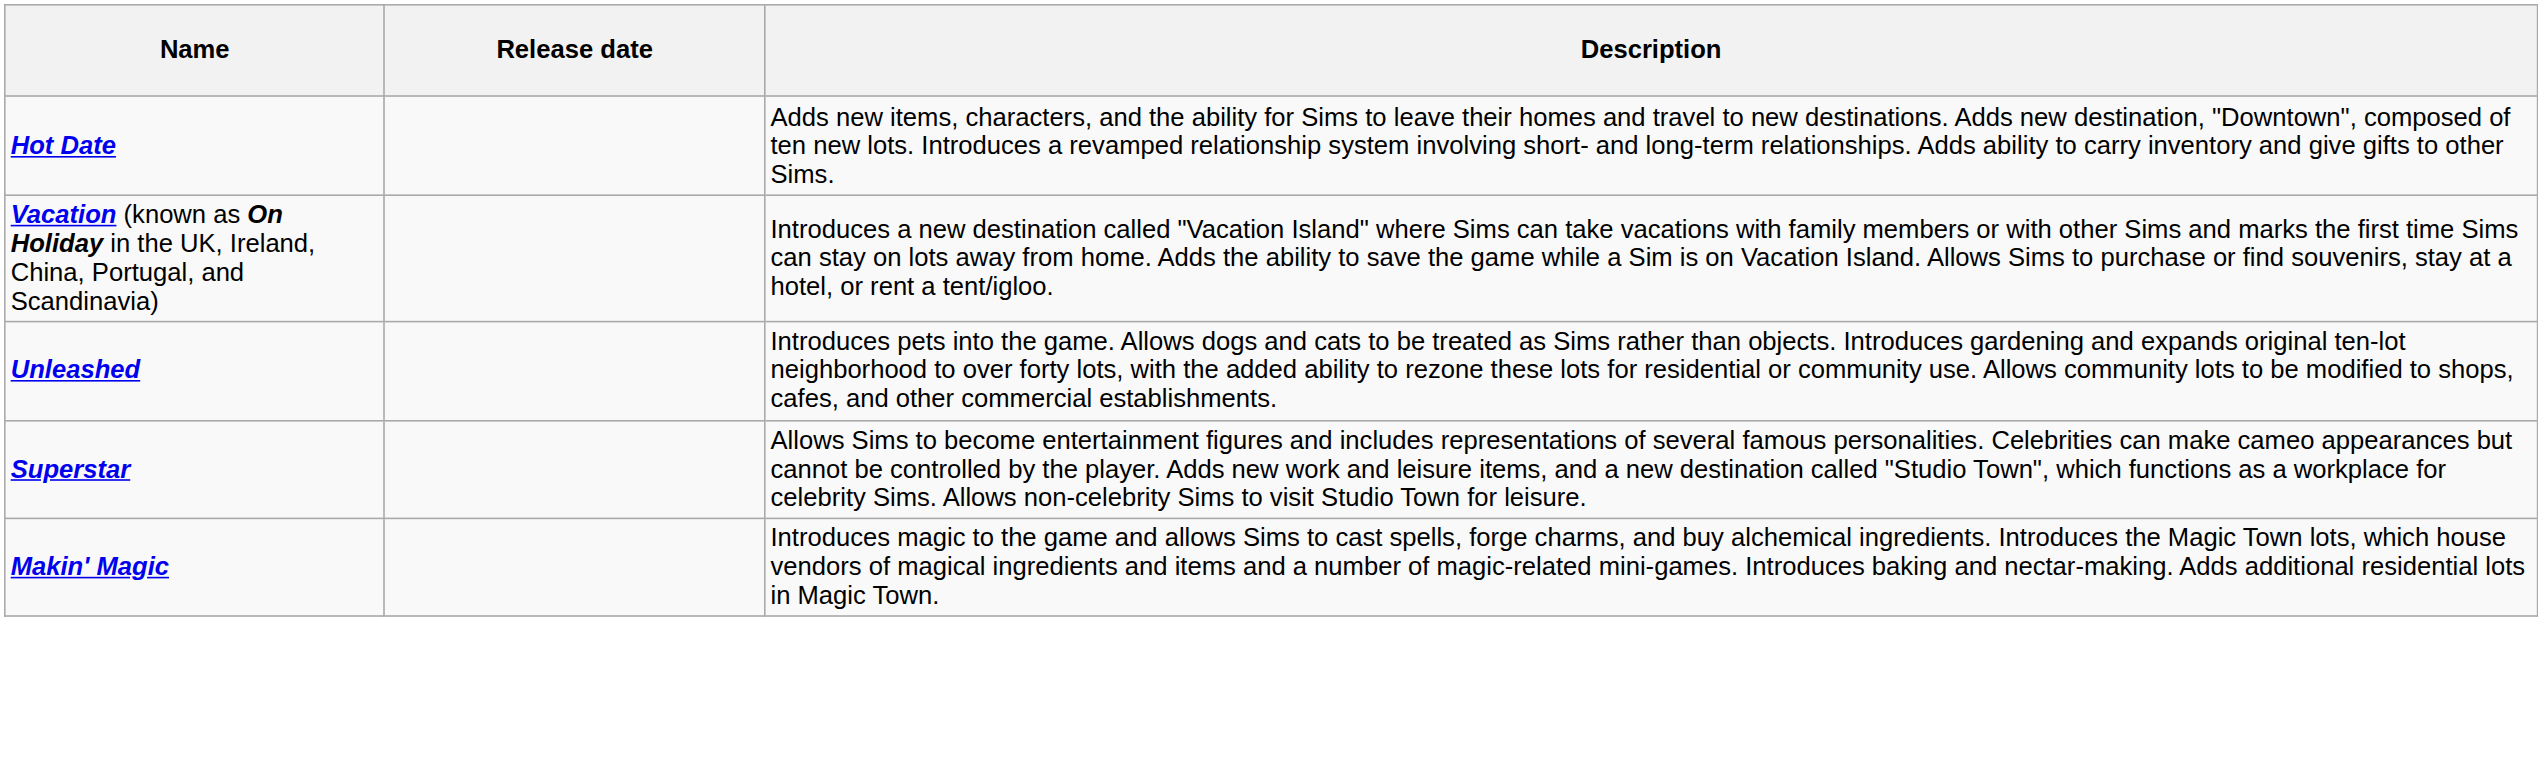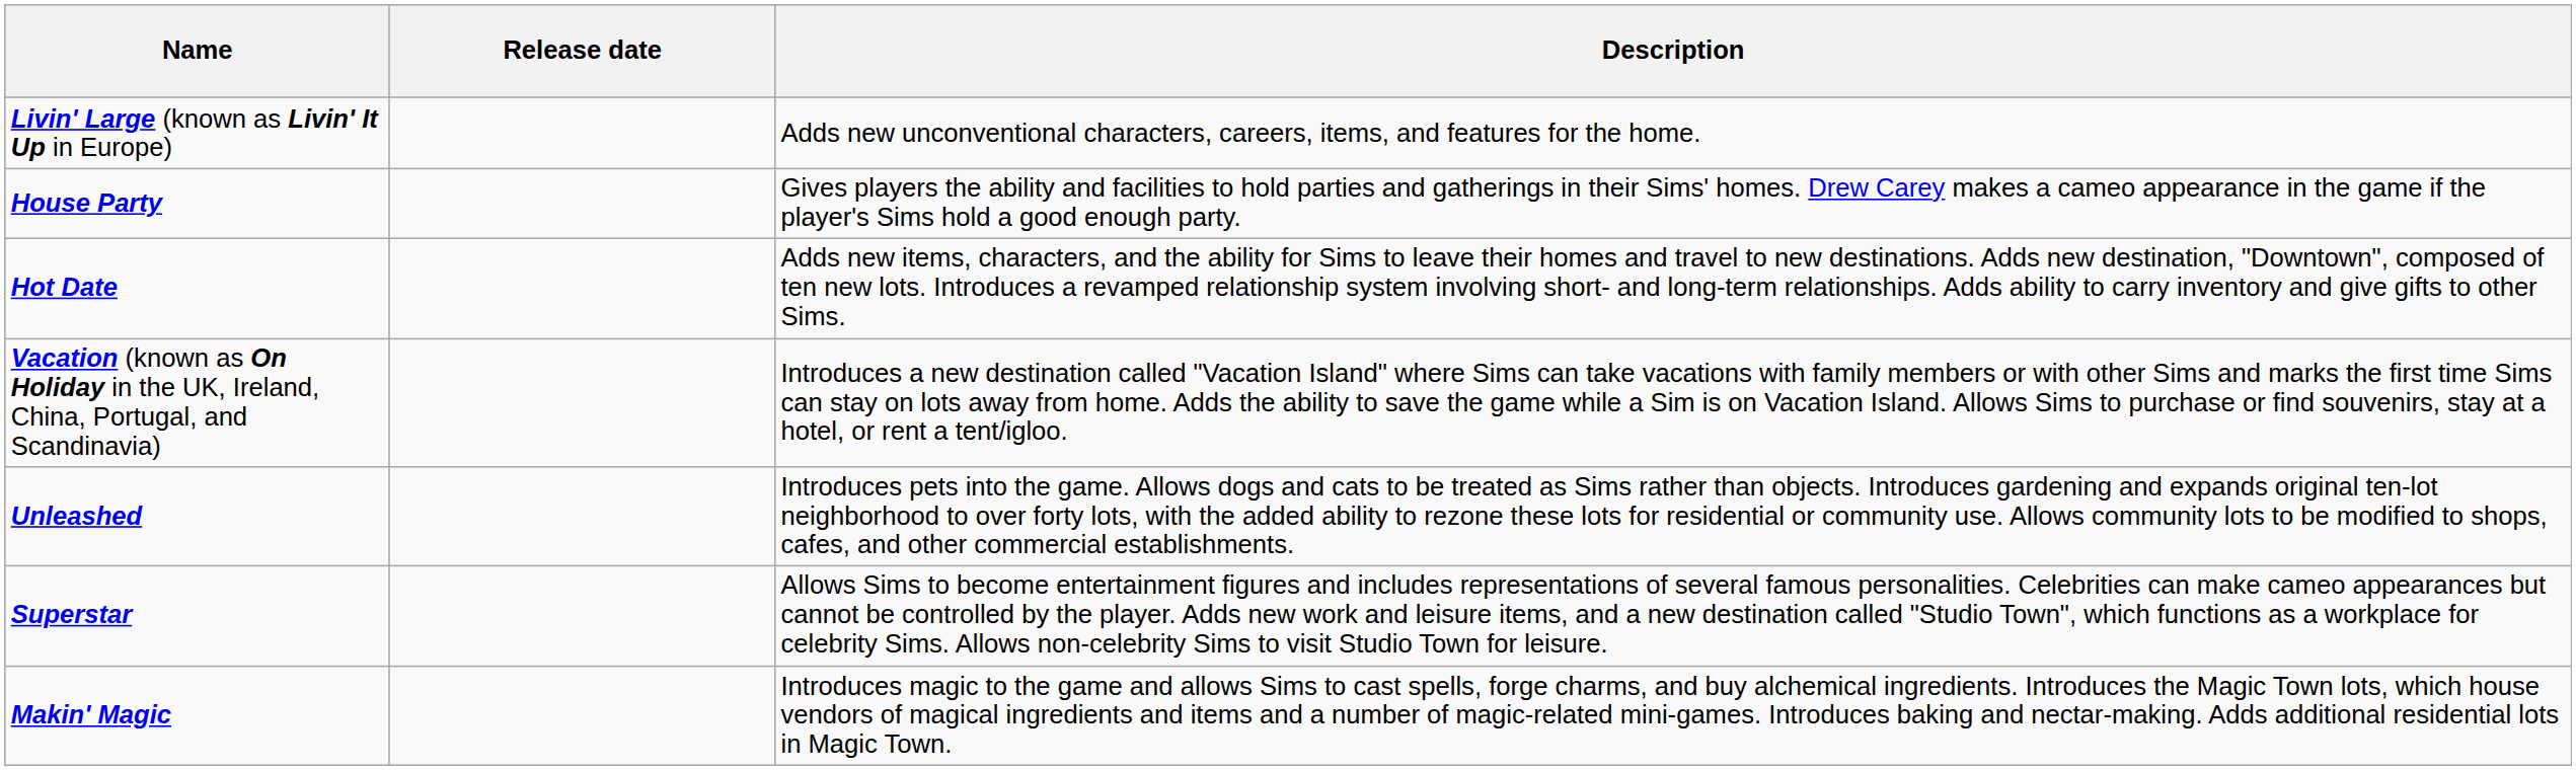 <table class="wikitable" style="width: 100%;">
 <tr>
 <th style="width: 15%;height:50px;">Name</th>
 <th style="width: 15%;">Release date</th>
 <th>Description</th>
+</tr>
+<tr>
+<td><strong><em><a href='#'>Livin' Large</a></em></strong> (known as <strong><em>Livin' It Up</em></strong> in Europe)</td>
+<td></td>
+<td>Adds new unconventional characters, careers, items, and features for the home.</td>
+</tr>
+<tr>
+<td><strong><em><a href='#'>House Party</a></em></strong></td>
+<td> </td>
+<td>Gives players the ability and facilities to hold parties and gatherings in their Sims' homes. <a href='#'>Drew Carey</a> makes a cameo appearance in the game if the player's Sims hold a good enough party.</td>
 </tr>
 <tr>
 <td><strong><em><a href='#'>Hot Date</a></em></strong></td>
 <td></td>
 <td>Adds new items, characters, and the ability for Sims to leave their homes and travel to new destinations. Adds new destination, "Downtown", composed of ten new lots. Introduces a revamped relationship system involving short- and long-term relationships. Adds ability to carry inventory and give gifts to other Sims.</td>
 </tr>
 <tr>
 <td><strong><em><a href='#'>Vacation</a></em></strong> (known as <strong><em>On Holiday</em></strong> in the UK, Ireland, China, Portugal, and Scandinavia)</td>
 <td></td>
 <td>Introduces a new destination called "Vacation Island" where Sims can take vacations with family members or with other Sims and marks the first time Sims can stay on lots away from home. Adds the ability to save the game while a Sim is on Vacation Island. Allows Sims to purchase or find souvenirs, stay at a hotel, or rent a tent/igloo.</td>
 </tr>
 <tr>
 <td><strong><em><a href='#'>Unleashed</a></em></strong></td>
 <td></td>
 <td>Introduces pets into the game. Allows dogs and cats to be treated as Sims rather than objects. Introduces gardening and expands original ten-lot neighborhood to over forty lots, with the added ability to rezone these lots for residential or community use. Allows community lots to be modified to shops, cafes, and other commercial establishments.</td>
 </tr>
 <tr>
 <td><strong><em><a href='#'>Superstar</a></em></strong></td>
 <td></td>
 <td>Allows Sims to become entertainment figures and includes representations of several famous personalities. Celebrities can make cameo appearances but cannot be controlled by the player. Adds new work and leisure items, and a new destination called "Studio Town", which functions as a workplace for celebrity Sims. Allows non-celebrity Sims to visit Studio Town for leisure.</td>
 </tr>
 <tr>
 <td><strong><em><a href='#'>Makin' Magic</a></em></strong></td>
 <td></td>
 <td>Introduces magic to the game and allows Sims to cast spells, forge charms, and buy alchemical ingredients. Introduces the Magic Town lots, which house vendors of magical ingredients and items and a number of magic-related mini-games. Introduces baking and nectar-making. Adds additional residential lots in Magic Town.</td>
 </tr>
 </table>
